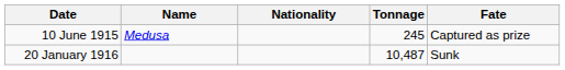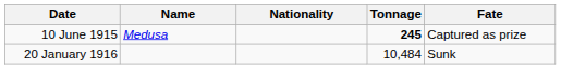 <table class="wikitable sortable">
 <tr>
 <th width="140px">Date</th>
 <th width="140px">Name</th>
 <th width="160px">Nationality</th>
 <th width="25px">Tonnage</th>
 <th width="160px">Fate</th>
 </tr>
 <tr>
 <td align="right">10 June 1915</td>
 <td align="left"><a href='#'><em>Medusa</em></a></td>
 <td align="left"></td>
-<td align="right">245</td>
+<td align="right"><strong>245</strong></td>
 <td align="left">Captured as prize</td>
 </tr>
 <tr>
 <td align="right">20 January 1916</td>
 <td align="left"></td>
 <td align="left"></td>
-<td align="right">10,487</td>
+<td align="right">10,484</td>
 <td align="left">Sunk</td>
 </tr>
 </table>
